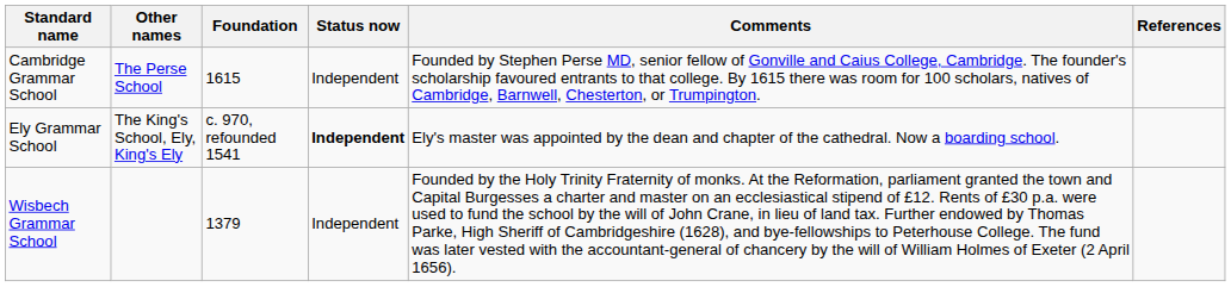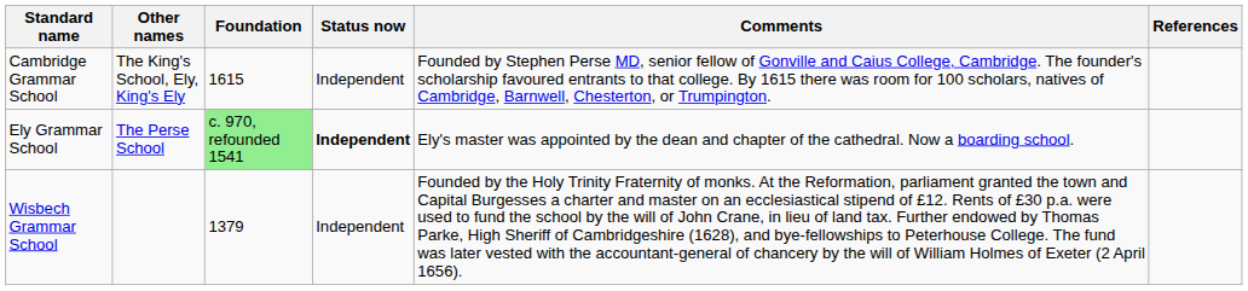 <table class="wikitable sortable">
 <tr>
 <th>Standard name</th>
 <th>Other names</th>
 <th>Foundation</th>
 <th>Status now</th>
 <th>Comments</th>
 <th>References</th>
 </tr>
 <tr>
 <td>Cambridge Grammar School</td>
-<td><a href='#'>The Perse School</a></td>
+<td>The King's School, Ely, <a href='#'>King's Ely</a></td>
 <td>1615</td>
 <td>Independent</td>
 <td>Founded by Stephen Perse <a href='#'>MD</a>, senior fellow of <a href='#'>Gonville and Caius College, Cambridge</a>. The founder's scholarship favoured entrants to that college. By 1615 there was room for 100 scholars, natives of <a href='#'>Cambridge</a>, <a href='#'>Barnwell</a>, <a href='#'>Chesterton</a>, or <a href='#'>Trumpington</a>.</td>
 <td></td>
 </tr>
 <tr>
 <td>Ely Grammar School</td>
-<td>The King's School, Ely, <a href='#'>King's Ely</a></td>
-<td>c. 970, refounded 1541</td>
+<td><a href='#'>The Perse School</a></td>
+<td style="background: lightgreen;">c. 970, refounded 1541</td>
 <td><strong>Independent</strong></td>
 <td>Ely's master was appointed by the dean and chapter of the cathedral. Now a <a href='#'>boarding school</a>.</td>
 <td></td>
 </tr>
 <tr>
 <td><a href='#'>Wisbech Grammar School</a></td>
 <td></td>
 <td>1379</td>
 <td>Independent</td>
 <td>Founded by the Holy Trinity Fraternity of monks. At the Reformation, parliament granted the town and Capital Burgesses a charter and master on an ecclesiastical stipend of £12. Rents of £30 p.a. were used to fund the school by the will of John Crane, in lieu of land tax. Further endowed by Thomas Parke, High Sheriff of Cambridgeshire (1628), and bye-fellowships to Peterhouse College. The fund was later vested with the accountant-general of chancery by the will of William Holmes of Exeter (2 April 1656).</td>
 <td></td>
 </tr>
 </table>
